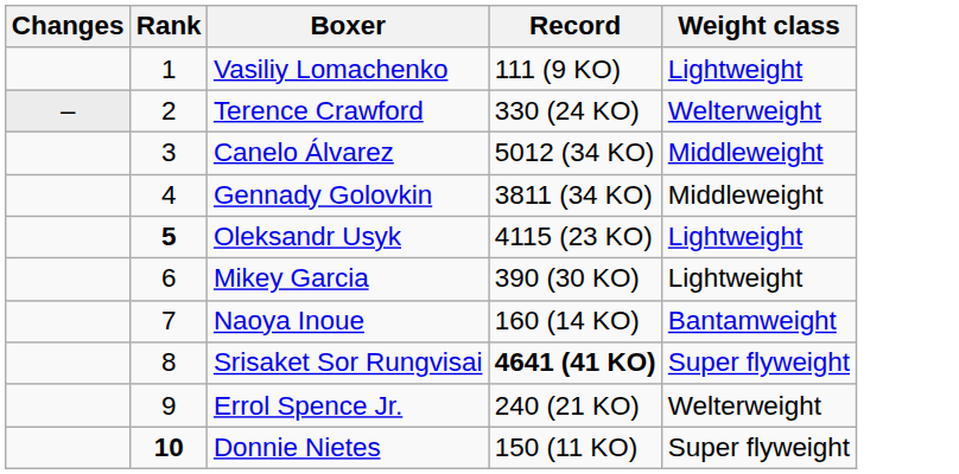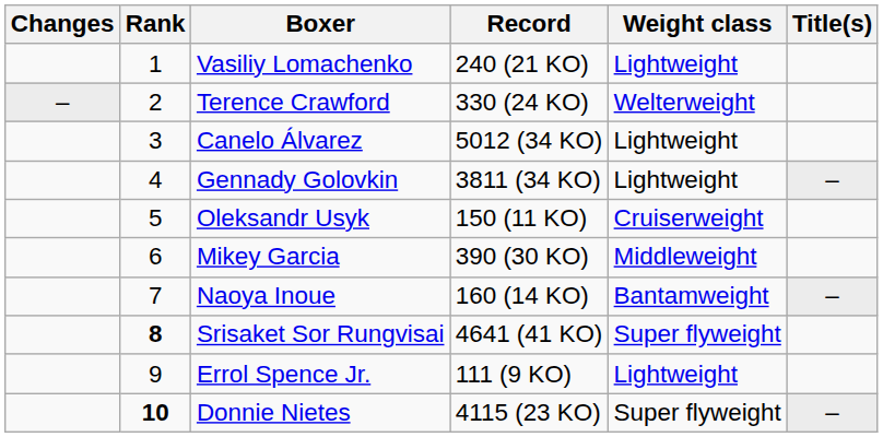 <table class="wikitable ">
 <tr>
 <th>Changes</th>
 <th>Rank</th>
 <th>Boxer</th>
 <th>Record</th>
 <th>Weight class</th>
+<th>Title(s)</th>
 </tr>
 <tr>
 <td align=center></td>
 <td align=center>1</td>
 <td><a href='#'>Vasiliy Lomachenko</a></td>
-<td>111 (9 KO)</td>
+<td>240 (21 KO)</td>
 <td><a href='#'>Lightweight</a></td>
+<td></td>
 </tr>
 <tr>
 <td align=center bgcolor=#ECECEC>–</td>
 <td align=center>2</td>
 <td><a href='#'>Terence Crawford</a></td>
 <td>330 (24 KO)</td>
 <td><a href='#'>Welterweight</a></td>
+<td></td>
 </tr>
 <tr>
 <td align=center></td>
 <td align=center>3</td>
 <td><a href='#'>Canelo Álvarez</a></td>
 <td>5012 (34 KO)</td>
-<td><a href='#'>Middleweight</a></td>
+<td>Lightweight</td>
+<td></td>
 </tr>
 <tr>
 <td align=center></td>
 <td align=center>4</td>
 <td><a href='#'>Gennady Golovkin</a></td>
 <td>3811 (34 KO)</td>
-<td>Middleweight</td>
+<td>Lightweight</td>
+<td align=center bgcolor=#ECECEC data-sort-value="Z">–</td>
 </tr>
 <tr>
 <td align=center></td>
-<td align=center><strong>5</strong></td>
+<td align=center>5</td>
 <td><a href='#'>Oleksandr Usyk</a></td>
-<td>4115 (23 KO)</td>
-<td><a href='#'>Lightweight</a></td>
+<td>150 (11 KO)</td>
+<td><a href='#'>Cruiserweight</a></td>
+<td></td>
 </tr>
 <tr>
 <td align=center></td>
 <td align=center>6</td>
 <td><a href='#'>Mikey Garcia</a></td>
 <td>390 (30 KO)</td>
-<td>Lightweight</td>
+<td><a href='#'>Middleweight</a></td>
+<td></td>
 </tr>
 <tr>
 <td align=center></td>
 <td align=center>7</td>
 <td><a href='#'>Naoya Inoue</a></td>
 <td>160 (14 KO)</td>
 <td><a href='#'>Bantamweight</a></td>
+<td align=center bgcolor=#ECECEC data-sort-value="Z">–</td>
 </tr>
 <tr>
 <td align=center></td>
-<td align=center>8</td>
+<td align=center><strong>8</strong></td>
 <td><a href='#'>Srisaket Sor Rungvisai</a></td>
-<td><strong>4641 (41 KO)</strong></td>
+<td>4641 (41 KO)</td>
 <td><a href='#'>Super flyweight</a></td>
+<td></td>
 </tr>
 <tr>
 <td align=center></td>
 <td align=center>9</td>
 <td><a href='#'>Errol Spence Jr.</a></td>
-<td>240 (21 KO)</td>
-<td>Welterweight</td>
+<td>111 (9 KO)</td>
+<td><a href='#'>Lightweight</a></td>
+<td></td>
 </tr>
 <tr>
 <td align=center></td>
 <td align=center><strong>10</strong></td>
 <td><a href='#'>Donnie Nietes</a></td>
-<td>150 (11 KO)</td>
+<td>4115 (23 KO)</td>
 <td>Super flyweight</td>
+<td align=center bgcolor=#ECECEC data-sort-value="Z">–</td>
 </tr>
 </table>
